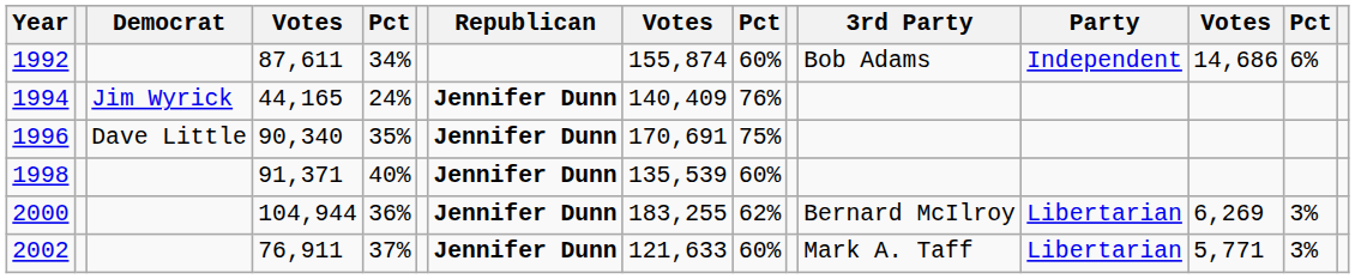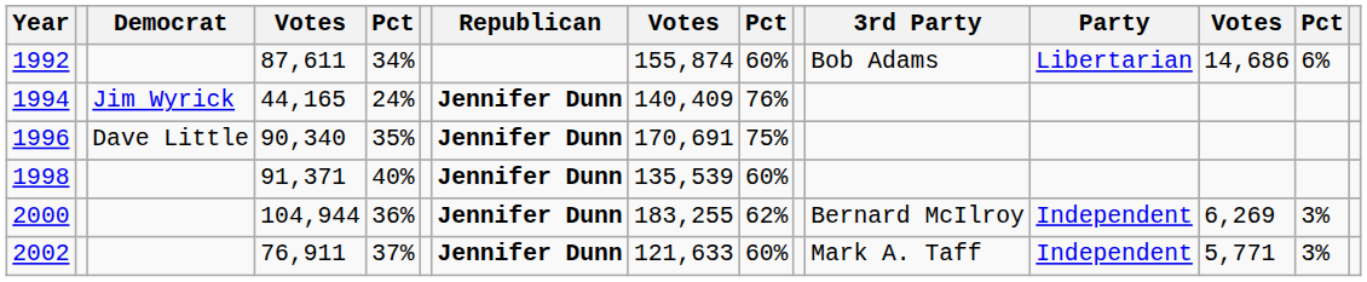 <table class="wikitable" style="margin:0.5em ; font-size:95%">
 <tr>
 <th>Year</th>
 <th></th>
 <th>Democrat</th>
 <th>Votes</th>
 <th>Pct</th>
 <th></th>
 <th>Republican</th>
 <th>Votes</th>
 <th>Pct</th>
 <th></th>
 <th>3rd Party</th>
 <th>Party</th>
 <th>Votes</th>
 <th>Pct</th>
 <th></th>
 </tr>
 <tr>
 <td><a href='#'>1992</a></td>
 <td></td>
 <td></td>
 <td>87,611</td>
 <td>34%</td>
 <td></td>
 <td></td>
 <td>155,874</td>
 <td>60%</td>
 <td></td>
 <td>Bob Adams</td>
-<td><a href='#'>Independent</a></td>
+<td><a href='#'>Libertarian</a></td>
 <td>14,686</td>
 <td>6%</td>
 <td></td>
 </tr>
 <tr>
 <td><a href='#'>1994</a></td>
 <td></td>
 <td><a href='#'>Jim Wyrick</a></td>
 <td>44,165</td>
 <td>24%</td>
 <td></td>
 <td><strong>Jennifer Dunn</strong></td>
 <td>140,409</td>
 <td>76%</td>
 <td></td>
 <td></td>
 <td></td>
 <td></td>
 <td></td>
 <td></td>
 </tr>
 <tr>
 <td><a href='#'>1996</a></td>
 <td></td>
 <td>Dave Little</td>
 <td>90,340</td>
 <td>35%</td>
 <td></td>
 <td><strong>Jennifer Dunn</strong></td>
 <td>170,691</td>
 <td>75%</td>
 <td></td>
 <td></td>
 <td></td>
 <td></td>
 <td></td>
 <td></td>
 </tr>
 <tr>
 <td><a href='#'>1998</a></td>
 <td></td>
 <td></td>
 <td>91,371</td>
 <td>40%</td>
 <td></td>
 <td><strong>Jennifer Dunn</strong></td>
 <td>135,539</td>
 <td>60%</td>
 <td></td>
 <td></td>
 <td></td>
 <td></td>
 <td></td>
 <td></td>
 </tr>
 <tr>
 <td><a href='#'>2000</a></td>
 <td></td>
 <td></td>
 <td>104,944</td>
 <td>36%</td>
 <td></td>
 <td><strong>Jennifer Dunn</strong></td>
 <td>183,255</td>
 <td>62%</td>
 <td></td>
 <td>Bernard McIlroy</td>
-<td><a href='#'>Libertarian</a></td>
+<td><a href='#'>Independent</a></td>
 <td>6,269</td>
 <td>3%</td>
 <td></td>
 </tr>
 <tr>
 <td><a href='#'>2002</a></td>
 <td></td>
 <td></td>
 <td>76,911</td>
 <td>37%</td>
 <td></td>
 <td><strong>Jennifer Dunn</strong></td>
 <td>121,633</td>
 <td>60%</td>
 <td></td>
 <td>Mark A. Taff</td>
-<td><a href='#'>Libertarian</a></td>
+<td><a href='#'>Independent</a></td>
 <td>5,771</td>
 <td>3%</td>
 <td></td>
 </tr>
 </table>
